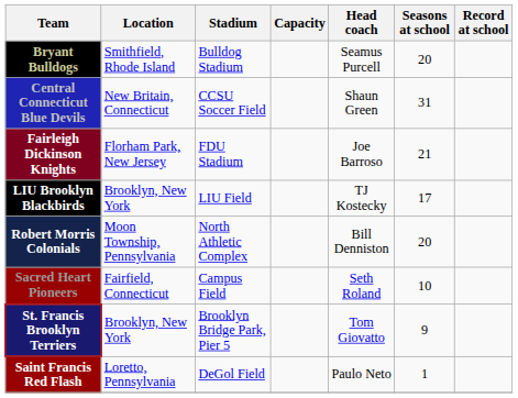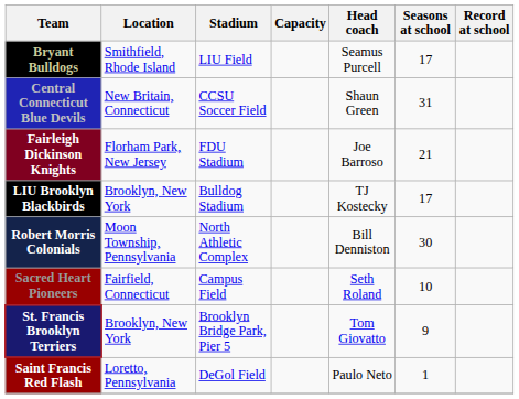 <table class="wikitable sortable" style="text-align: left;">
 <tr>
 <th>Team</th>
 <th>Location</th>
 <th>Stadium</th>
 <th>Capacity</th>
 <th>Head coach</th>
 <th>Seasons at school</th>
 <th>Record at school</th>
 </tr>
 <tr>
 <th style="background:#000000; color:#CCCC99;">Bryant Bulldogs</th>
 <td><a href='#'>Smithfield, Rhode Island</a></td>
-<td><a href='#'>Bulldog Stadium</a></td>
+<td><a href='#'>LIU Field</a></td>
 <td align="center"></td>
 <td align="center">Seamus Purcell</td>
-<td align="center">20</td>
+<td align="center">17</td>
 <td align="center"></td>
 </tr>
 <tr>
 <th style="background:#1F24B4; color:#C0C0C0;">Central Connecticut Blue Devils</th>
 <td><a href='#'>New Britain, Connecticut</a></td>
 <td><a href='#'>CCSU Soccer Field</a></td>
 <td align="center"></td>
 <td align="center">Shaun Green</td>
 <td align="center">31</td>
 <td align="center"></td>
 </tr>
 <tr>
 <th style="background:#800020; color:#FFFFFF;">Fairleigh Dickinson Knights</th>
 <td><a href='#'>Florham Park, New Jersey</a></td>
 <td><a href='#'>FDU Stadium</a></td>
 <td align="center"></td>
 <td align="center">Joe Barroso</td>
 <td align="center">21</td>
 <td align="center"></td>
 </tr>
 <tr>
 <th style="background:#000000; color:#FFFFFF;">LIU Brooklyn Blackbirds</th>
 <td><a href='#'>Brooklyn, New York</a></td>
-<td><a href='#'>LIU Field</a></td>
+<td><a href='#'>Bulldog Stadium</a></td>
 <td align="center"></td>
 <td align="center">TJ Kostecky</td>
 <td align="center">17</td>
 <td align="center"></td>
 </tr>
 <tr>
 <th style="background:#14234B; color:#FFFFFF;">Robert Morris Colonials</th>
 <td><a href='#'>Moon Township, Pennsylvania</a></td>
 <td><a href='#'>North Athletic Complex</a></td>
 <td align="center"></td>
 <td align="center">Bill Denniston</td>
-<td align="center">20</td>
+<td align="center">30</td>
 <td align="center"></td>
 </tr>
 <tr>
 <th style="background:#990000; color:#999999;">Sacred Heart Pioneers</th>
 <td><a href='#'>Fairfield, Connecticut</a></td>
 <td><a href='#'>Campus Field</a></td>
 <td align="center"></td>
 <td align="center"><a href='#'>Seth Roland</a></td>
 <td align="center">10</td>
 <td align="center"></td>
 </tr>
 <tr>
 <th style="background:#191970; border: 2px solid #AE2029;;color:#FFFFFF;">St. Francis Brooklyn Terriers</th>
 <td><a href='#'>Brooklyn, New York</a></td>
 <td><a href='#'> Brooklyn Bridge Park, Pier 5</a></td>
 <td align="center"></td>
 <td align="center"><a href='#'>Tom Giovatto</a></td>
 <td align="center">9</td>
 <td align="center"></td>
 </tr>
 <tr>
 <th style="background:#990000; color:#FFFFFF;">Saint Francis Red Flash</th>
 <td><a href='#'>Loretto, Pennsylvania</a></td>
 <td><a href='#'>DeGol Field</a></td>
 <td align="center"></td>
 <td align="center">Paulo Neto</td>
 <td align="center">1</td>
 <td align="center"></td>
 </tr>
 <tr>
 </tr>
 </table>
